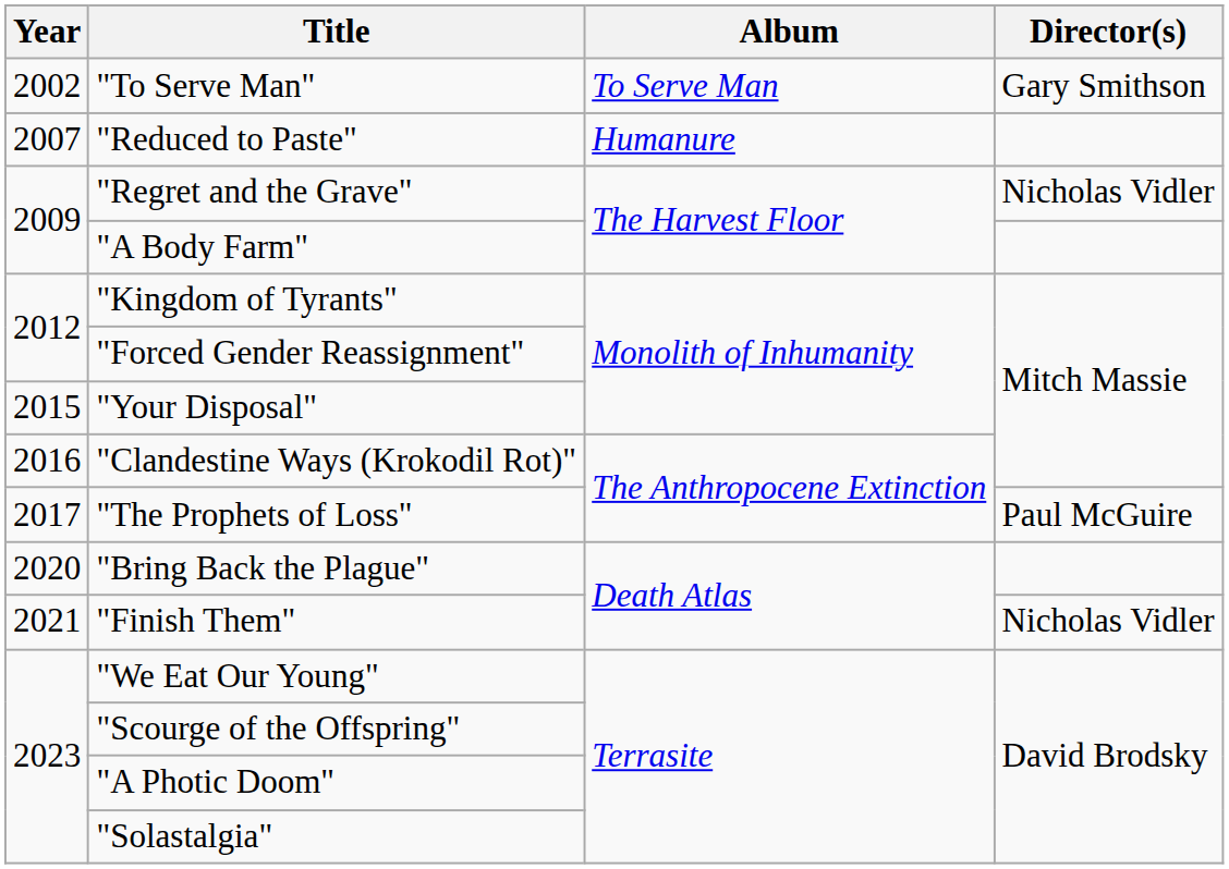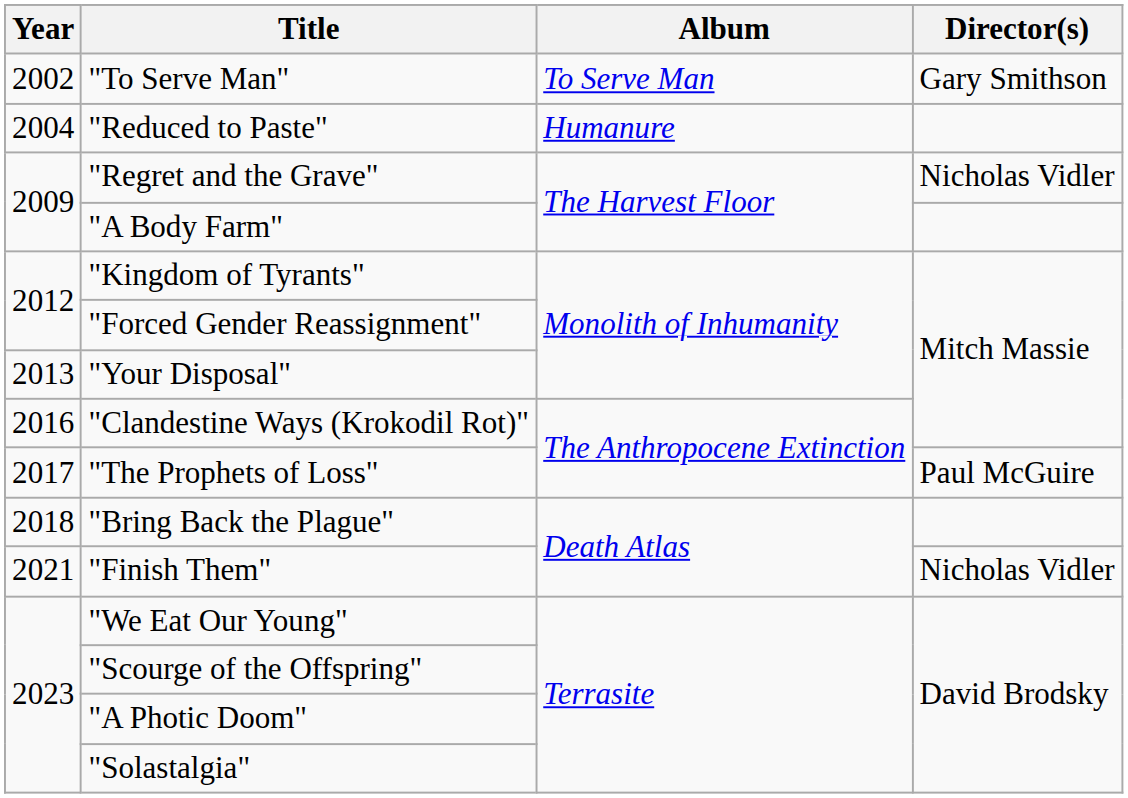 <table class="wikitable plainrowheaders">
 <tr>
 <th>Year</th>
 <th>Title</th>
 <th>Album</th>
 <th>Director(s)</th>
 </tr>
 <tr>
 <td>2002</td>
 <td>"To Serve Man"</td>
 <td><em><a href='#'>To Serve Man</a></em></td>
 <td>Gary Smithson</td>
 </tr>
 <tr>
-<td>2007</td>
+<td>2004</td>
 <td>"Reduced to Paste"</td>
 <td><em><a href='#'>Humanure</a></em></td>
 <td></td>
 </tr>
 <tr>
 <td rowspan=2>2009</td>
 <td>"Regret and the Grave"</td>
 <td rowspan=2><em><a href='#'>The Harvest Floor</a></em></td>
 <td>Nicholas Vidler</td>
 </tr>
 <tr>
 <td>"A Body Farm"</td>
 <td></td>
 </tr>
 <tr>
 <td rowspan=2>2012</td>
 <td>"Kingdom of Tyrants"</td>
 <td rowspan=3><em><a href='#'>Monolith of Inhumanity</a></em></td>
 <td rowspan="4">Mitch Massie</td>
 </tr>
 <tr>
 <td>"Forced Gender Reassignment"</td>
 </tr>
 <tr>
-<td>2015</td>
+<td>2013</td>
 <td>"Your Disposal"</td>
 </tr>
 <tr>
 <td>2016</td>
 <td>"Clandestine Ways (Krokodil Rot)"</td>
 <td rowspan=2><em><a href='#'>The Anthropocene Extinction</a></em></td>
 </tr>
 <tr>
 <td>2017</td>
 <td>"The Prophets of Loss"</td>
 <td>Paul McGuire</td>
 </tr>
 <tr>
-<td>2020</td>
+<td>2018</td>
 <td>"Bring Back the Plague"</td>
 <td rowspan=2><em><a href='#'>Death Atlas</a></em></td>
 <td></td>
 </tr>
 <tr>
 <td>2021</td>
 <td>"Finish Them"</td>
 <td>Nicholas Vidler</td>
 </tr>
 <tr>
 <td rowspan="4">2023</td>
 <td>"We Eat Our Young"</td>
 <td rowspan="4"><em><a href='#'>Terrasite</a></em></td>
 <td rowspan="4">David Brodsky</td>
 </tr>
 <tr>
 <td>"Scourge of the Offspring"</td>
 </tr>
 <tr>
 <td>"A Photic Doom"</td>
 </tr>
 <tr>
 <td>"Solastalgia"</td>
 </tr>
 </table>
